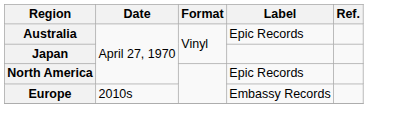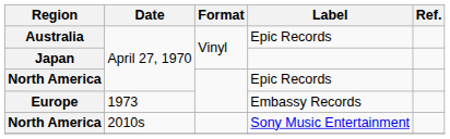 <table class="wikitable plainrowheaders">
 <tr>
 <th scope="col">Region</th>
 <th scope="col">Date</th>
 <th scope="col">Format</th>
 <th scope="col">Label</th>
 <th scope="col">Ref.</th>
 </tr>
 <tr>
 <th scope="row">Australia</th>
 <td rowspan="3">April 27, 1970</td>
 <td rowspan="2">Vinyl</td>
 <td>Epic Records</td>
 <td></td>
 </tr>
 <tr>
 <th scope="row">Japan</th>
 <td></td>
 <td></td>
 </tr>
 <tr>
 <th scope="row">North America</th>
 <td rowspan="2"></td>
 <td>Epic Records</td>
 <td></td>
 </tr>
 <tr>
 <th scope="row">Europe</th>
+<td>1973</td>
+<td>Embassy Records</td>
+<td></td>
+</tr>
+<tr>
+<th scope="row">North America</th>
 <td>2010s</td>
-<td>Embassy Records</td>
+<td></td>
+<td><a href='#'>Sony Music Entertainment</a></td>
 <td></td>
 </tr>
 <tr>
 </tr>
 </table>
